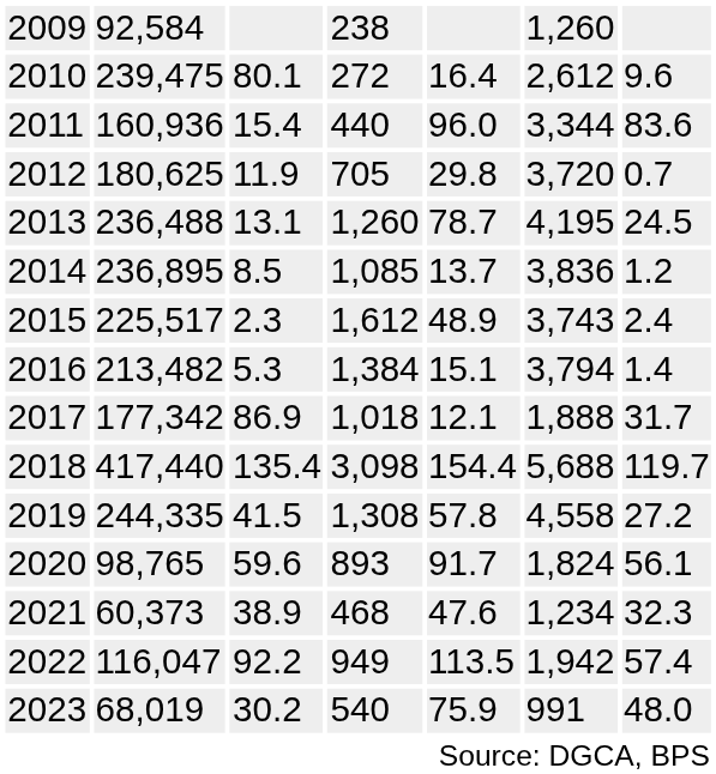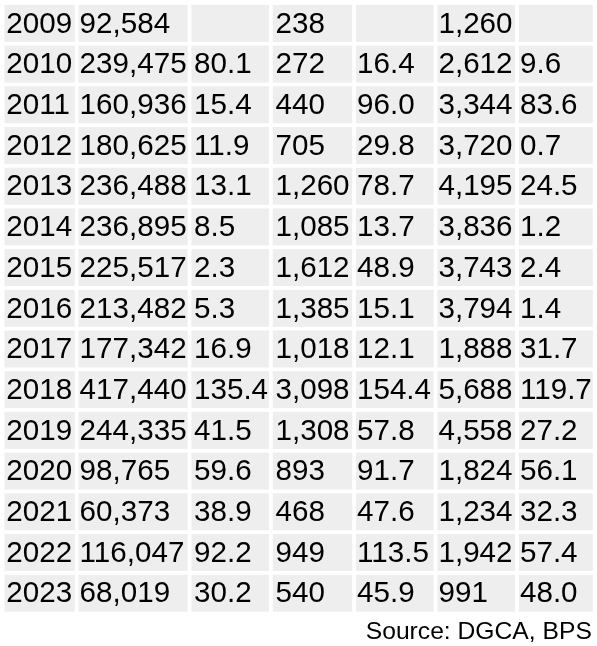 <table class="toccolours sortable" style="padding:0.5em;">
 <tr>
 <th></th>
 <th></th>
 <th></th>
 <th></th>
 <th></th>
 <th></th>
 <th></th>
 </tr>
 <tr style="background:#eee;">
 <td>2009</td>
 <td>92,584</td>
 <td></td>
 <td>238</td>
 <td></td>
 <td>1,260</td>
 <td></td>
 </tr>
 <tr style="background:#eee;">
 <td>2010</td>
 <td>239,475</td>
 <td> 80.1</td>
 <td>272</td>
 <td> 16.4</td>
 <td>2,612</td>
 <td> 9.6</td>
 </tr>
 <tr style="background:#eee;">
 <td>2011</td>
 <td>160,936</td>
 <td> 15.4</td>
 <td>440</td>
 <td> 96.0</td>
 <td>3,344</td>
 <td> 83.6</td>
 </tr>
 <tr style="background:#eee;">
 <td>2012</td>
 <td>180,625</td>
 <td> 11.9</td>
 <td>705</td>
 <td> 29.8</td>
 <td>3,720</td>
 <td> 0.7</td>
 </tr>
 <tr style="background:#eee;">
 <td>2013</td>
 <td>236,488</td>
 <td> 13.1</td>
 <td>1,260</td>
 <td> 78.7</td>
 <td>4,195</td>
 <td> 24.5</td>
 </tr>
 <tr style="background:#eee;">
 <td>2014</td>
 <td>236,895</td>
 <td> 8.5</td>
 <td>1,085</td>
 <td> 13.7</td>
 <td>3,836</td>
 <td> 1.2</td>
 </tr>
 <tr style="background:#eee;">
 <td>2015</td>
 <td>225,517</td>
 <td> 2.3</td>
 <td>1,612</td>
 <td> 48.9</td>
 <td>3,743</td>
 <td> 2.4</td>
 </tr>
 <tr style="background:#eee;">
 <td>2016</td>
 <td>213,482</td>
 <td> 5.3</td>
-<td>1,384</td>
+<td>1,385</td>
 <td> 15.1</td>
 <td>3,794</td>
 <td> 1.4</td>
 </tr>
 <tr style="background:#eee;">
 <td>2017</td>
 <td>177,342</td>
-<td> 86.9</td>
+<td> 16.9</td>
 <td>1,018</td>
 <td> 12.1</td>
 <td>1,888</td>
 <td> 31.7</td>
 </tr>
 <tr style="background:#eee;">
 <td>2018</td>
 <td>417,440</td>
 <td> 135.4</td>
 <td>3,098</td>
 <td> 154.4</td>
 <td>5,688</td>
 <td> 119.7</td>
 </tr>
 <tr style="background:#eee;">
 <td>2019</td>
 <td>244,335</td>
 <td> 41.5</td>
 <td>1,308</td>
 <td> 57.8</td>
 <td>4,558</td>
 <td> 27.2</td>
 </tr>
 <tr style="background:#eee;">
 <td>2020</td>
 <td>98,765</td>
 <td> 59.6</td>
 <td>893</td>
 <td> 91.7</td>
 <td>1,824</td>
 <td> 56.1</td>
 </tr>
 <tr style="background:#eee;">
 <td>2021</td>
 <td>60,373</td>
 <td> 38.9</td>
 <td>468</td>
 <td> 47.6</td>
 <td>1,234</td>
 <td> 32.3</td>
 </tr>
 <tr style="background:#eee;">
 <td>2022</td>
 <td>116,047</td>
 <td> 92.2</td>
 <td>949</td>
 <td> 113.5</td>
 <td>1,942</td>
 <td> 57.4</td>
 </tr>
 <tr style="background:#eee;">
 <td>2023</td>
 <td>68,019</td>
 <td> 30.2</td>
 <td>540</td>
-<td> 75.9</td>
+<td> 45.9</td>
 <td>991</td>
 <td> 48.0</td>
 </tr>
 <tr>
 <td colspan="7" style="text-align:right;"><sup>Source: DGCA, BPS</sup></td>
 </tr>
 </table>
